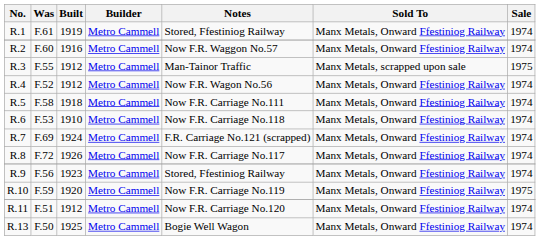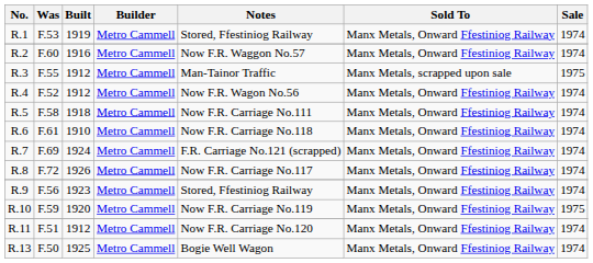 <table class="wikitable">
 <tr>
 <th>No.</th>
 <th>Was</th>
 <th>Built</th>
 <th>Builder</th>
 <th>Notes</th>
 <th>Sold To</th>
 <th>Sale</th>
 </tr>
 <tr>
 <td align="center">R.1</td>
-<td align="center">F.61</td>
+<td align="center">F.53</td>
 <td align="center">1919</td>
 <td align="center"><a href='#'>Metro Cammell</a></td>
 <td>Stored, Ffestiniog Railway</td>
 <td>Manx Metals, Onward <a href='#'>Ffestiniog Railway</a></td>
 <td>1974</td>
 </tr>
 <tr>
 </tr>
 <tr>
 <td align="center">R.2</td>
 <td align="center">F.60</td>
 <td align="center">1916</td>
 <td align="center"><a href='#'>Metro Cammell</a></td>
 <td>Now F.R. Waggon No.57</td>
 <td>Manx Metals, Onward <a href='#'>Ffestiniog Railway</a></td>
 <td>1974</td>
 </tr>
 <tr>
 <td align="center">R.3</td>
 <td align="center">F.55</td>
 <td align="center">1912</td>
 <td align="center"><a href='#'>Metro Cammell</a></td>
 <td>Man-Tainor Traffic</td>
 <td>Manx Metals, scrapped upon sale</td>
 <td>1975</td>
 </tr>
 <tr>
 <td align="center">R.4</td>
 <td align="center">F.52</td>
 <td align="center">1912</td>
 <td align="center"><a href='#'>Metro Cammell</a></td>
 <td>Now F.R. Wagon No.56</td>
 <td>Manx Metals, Onward <a href='#'>Ffestiniog Railway</a></td>
 <td>1974</td>
 </tr>
 <tr>
 <td align="center">R.5</td>
 <td align="center">F.58</td>
 <td align="center">1918</td>
 <td align="center"><a href='#'>Metro Cammell</a></td>
 <td>Now F.R. Carriage No.111</td>
 <td>Manx Metals, Onward <a href='#'>Ffestiniog Railway</a></td>
 <td>1974</td>
 </tr>
 <tr>
 <td align="center">R.6</td>
-<td align="center">F.53</td>
+<td align="center">F.61</td>
 <td align="center">1910</td>
 <td align="center"><a href='#'>Metro Cammell</a></td>
 <td>Now F.R. Carriage No.118</td>
 <td>Manx Metals, Onward <a href='#'>Ffestiniog Railway</a></td>
 <td>1974</td>
 </tr>
 <tr>
 <td align="center">R.7</td>
 <td align="center">F.69</td>
 <td align="center">1924</td>
 <td align="center"><a href='#'>Metro Cammell</a></td>
 <td>F.R. Carriage No.121 (scrapped)</td>
 <td>Manx Metals, Onward <a href='#'>Ffestiniog Railway</a></td>
 <td>1974</td>
 </tr>
 <tr>
 <td align="center">R.8</td>
 <td align="center">F.72</td>
 <td align="center">1926</td>
 <td align="center"><a href='#'>Metro Cammell</a></td>
 <td>Now F.R. Carriage No.117</td>
 <td>Manx Metals, Onward <a href='#'>Ffestiniog Railway</a></td>
 <td>1974</td>
 </tr>
 <tr>
 </tr>
 <tr>
 <td align="center">R.9</td>
 <td align="center">F.56</td>
 <td align="center">1923</td>
 <td align="center"><a href='#'>Metro Cammell</a></td>
 <td>Stored, Ffestiniog Railway</td>
 <td>Manx Metals, Onward <a href='#'>Ffestiniog Railway</a></td>
 <td>1974</td>
 </tr>
 <tr>
 <td align="center">R.10</td>
 <td align="center">F.59</td>
 <td align="center">1920</td>
 <td align="center"><a href='#'>Metro Cammell</a></td>
 <td>Now F.R. Carriage No.119</td>
 <td>Manx Metals, Onward <a href='#'>Ffestiniog Railway</a></td>
 <td>1975</td>
 </tr>
 <tr>
 </tr>
 <tr>
 <td align="center">R.11</td>
 <td align="center">F.51</td>
 <td align="center">1912</td>
 <td align="center"><a href='#'>Metro Cammell</a></td>
 <td>Now F.R. Carriage No.120</td>
 <td>Manx Metals, Onward <a href='#'>Ffestiniog Railway</a></td>
 <td>1974</td>
 </tr>
 <tr>
 <td align="center">R.13</td>
 <td align="center">F.50</td>
 <td align="center">1925</td>
 <td align="center"><a href='#'>Metro Cammell</a></td>
 <td>Bogie Well Wagon</td>
 <td>Manx Metals, Onward <a href='#'>Ffestiniog Railway</a></td>
 <td>1974</td>
 </tr>
 </table>
